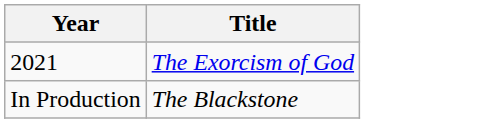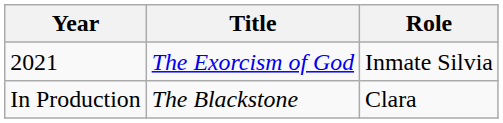 <table class="wikitable sortable">
 <tr>
 <th>Year</th>
 <th>Title</th>
+<th>Role</th>
 </tr>
 <tr>
 <td rowspan=1>2021</td>
 <td><em><a href='#'>The Exorcism of God</a></em></td>
+<td>Inmate Silvia</td>
 </tr>
 <tr>
 <td>In Production</td>
 <td><em>The Blackstone</em></td>
+<td>Clara</td>
 </tr>
 </table>
